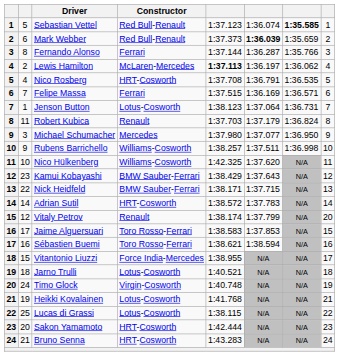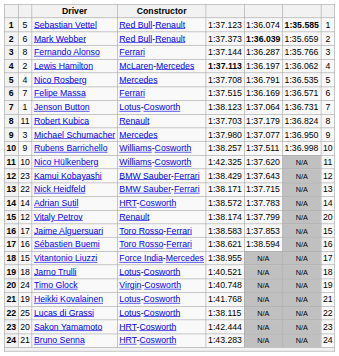 <table class="wikitable sortable" style="font-size: 85%">
 <tr>
 <th scope="col"></th>
 <th scope="col"></th>
 <th scope="col">Driver</th>
 <th scope="col">Constructor</th>
 <th scope="col"></th>
 <th scope="col"></th>
 <th scope="col"></th>
 <th scope="col"></th>
 </tr>
 <tr>
 <th scope="row">1</th>
 <td align="center">5</td>
 <td data-sort-value="VET"> <a href='#'>Sebastian Vettel</a></td>
 <td><a href='#'>Red Bull</a>-<a href='#'>Renault</a></td>
 <td>1:37.123</td>
 <td>1:36.074</td>
 <td><strong>1:35.585</strong></td>
 <td align="center">1</td>
 </tr>
 <tr>
 <th scope="row">2</th>
 <td align="center">6</td>
 <td data-sort-value="WEB"> <a href='#'>Mark Webber</a></td>
 <td><a href='#'>Red Bull</a>-<a href='#'>Renault</a></td>
 <td>1:37.373</td>
 <td><strong>1:36.039</strong></td>
 <td>1:35.659</td>
 <td align="center">2</td>
 </tr>
 <tr>
 <th scope="row">3</th>
 <td align="center">8</td>
 <td data-sort-value="ALO"> <a href='#'>Fernando Alonso</a></td>
 <td><a href='#'>Ferrari</a></td>
 <td>1:37.144</td>
 <td>1:36.287</td>
 <td>1:35.766</td>
 <td align="center">3</td>
 </tr>
 <tr>
 <th scope="row">4</th>
 <td align="center">2</td>
 <td data-sort-value="HAM"> <a href='#'>Lewis Hamilton</a></td>
 <td><a href='#'>McLaren</a>-<a href='#'>Mercedes</a></td>
 <td><strong>1:37.113</strong></td>
 <td>1:36.197</td>
 <td>1:36.062</td>
 <td align="center">4</td>
 </tr>
 <tr>
 <th scope="row">5</th>
 <td align="center">4</td>
 <td data-sort-value="ROS"> <a href='#'>Nico Rosberg</a></td>
-<td><a href='#'>HRT</a>-<a href='#'>Cosworth</a></td>
+<td><a href='#'>Mercedes</a></td>
 <td>1:37.708</td>
 <td>1:36.791</td>
 <td>1:36.535</td>
 <td align="center">5</td>
 </tr>
 <tr>
 <th scope="row">6</th>
 <td align="center">7</td>
 <td data-sort-value="MAS"> <a href='#'>Felipe Massa</a></td>
 <td><a href='#'>Ferrari</a></td>
 <td>1:37.515</td>
 <td>1:36.169</td>
 <td>1:36.571</td>
 <td align="center">6</td>
 </tr>
 <tr>
 <th scope="row">7</th>
 <td align="center">1</td>
 <td data-sort-value="BUT"> <a href='#'>Jenson Button</a></td>
 <td><a href='#'>Lotus</a>-<a href='#'>Cosworth</a></td>
 <td>1:38.123</td>
 <td>1:37.064</td>
 <td>1:36.731</td>
 <td align="center">7</td>
 </tr>
 <tr>
 <th scope="row">8</th>
 <td align="center">11</td>
 <td data-sort-value="KUB"> <a href='#'>Robert Kubica</a></td>
 <td><a href='#'>Renault</a></td>
 <td>1:37.703</td>
 <td>1:37.179</td>
 <td>1:36.824</td>
 <td align="center">8</td>
 </tr>
 <tr>
 <th scope="row">9</th>
 <td align="center">3</td>
 <td data-sort-value="SCH"> <a href='#'>Michael Schumacher</a></td>
 <td><a href='#'>Mercedes</a></td>
 <td>1:37.980</td>
 <td>1:37.077</td>
 <td>1:36.950</td>
 <td align="center">9</td>
 </tr>
 <tr>
 <th scope="row">10</th>
 <td align="center">9</td>
 <td data-sort-value="BAR"> <a href='#'>Rubens Barrichello</a></td>
 <td><a href='#'>Williams</a>-<a href='#'>Cosworth</a></td>
 <td>1:38.257</td>
 <td>1:37.511</td>
 <td>1:36.998</td>
 <td align="center">10</td>
 </tr>
 <tr>
 <th scope="row">11</th>
 <td align="center">10</td>
 <td data-sort-value="HUL"> <a href='#'>Nico Hülkenberg</a></td>
 <td><a href='#'>Williams</a>-<a href='#'>Cosworth</a></td>
 <td>1:42.325</td>
 <td>1:37.620</td>
 <td style="background: silver" align="center" data-sort-value="11"><small>N/A</small></td>
 <td align="center">11</td>
 </tr>
 <tr>
 <th scope="row">12</th>
 <td align="center">23</td>
 <td data-sort-value="KOB"> <a href='#'>Kamui Kobayashi</a></td>
 <td><a href='#'>BMW Sauber</a>-<a href='#'>Ferrari</a></td>
 <td>1:38.429</td>
 <td>1:37.643</td>
 <td style="background: silver" align="center" data-sort-value="12"><small>N/A</small></td>
 <td align="center">12</td>
 </tr>
 <tr>
 <th scope="row">13</th>
 <td align="center">22</td>
 <td data-sort-value="HEI"> <a href='#'>Nick Heidfeld</a></td>
 <td><a href='#'>BMW Sauber</a>-<a href='#'>Ferrari</a></td>
 <td>1:38.171</td>
 <td>1:37.715</td>
 <td style="background: silver" align="center" data-sort-value="13"><small>N/A</small></td>
 <td align="center">13</td>
 </tr>
 <tr>
 <th scope="row">14</th>
 <td align="center">14</td>
 <td data-sort-value="SUT"> <a href='#'>Adrian Sutil</a></td>
 <td><a href='#'>HRT</a>-<a href='#'>Cosworth</a></td>
 <td>1:38.572</td>
 <td>1:37.783</td>
 <td style="background: silver" align="center" data-sort-value="14"><small>N/A</small></td>
 <td align="center">14</td>
 </tr>
 <tr>
 <th scope="row">15</th>
 <td align="center">12</td>
 <td data-sort-value="PET"> <a href='#'>Vitaly Petrov</a></td>
 <td><a href='#'>Renault</a></td>
 <td>1:38.174</td>
 <td>1:37.799</td>
 <td style="background: silver" align="center" data-sort-value="15"><small>N/A</small></td>
 <td align="center">20</td>
 </tr>
 <tr>
 <th scope="row">16</th>
 <td align="center">17</td>
 <td data-sort-value="ALG"> <a href='#'>Jaime Alguersuari</a></td>
 <td><a href='#'>Toro Rosso</a>-<a href='#'>Ferrari</a></td>
 <td>1:38.583</td>
 <td>1:37.853</td>
 <td style="background: silver" align="center" data-sort-value="16"><small>N/A</small></td>
 <td align="center">15</td>
 </tr>
 <tr>
 <th scope="row">17</th>
 <td align="center">16</td>
 <td data-sort-value="BUE"> <a href='#'>Sébastien Buemi</a></td>
 <td><a href='#'>Toro Rosso</a>-<a href='#'>Ferrari</a></td>
 <td>1:38.621</td>
 <td>1:38.594</td>
 <td style="background: silver" align="center" data-sort-value="17"><small>N/A</small></td>
 <td align="center">16</td>
 </tr>
 <tr>
 <th scope="row">18</th>
 <td align="center">15</td>
 <td data-sort-value="LIU"> <a href='#'>Vitantonio Liuzzi</a></td>
 <td><a href='#'>Force India</a>-<a href='#'>Mercedes</a></td>
 <td>1:38.955</td>
 <td style="background: silver" align="center" data-sort-value="18"><small>N/A</small></td>
 <td style="background: silver" align="center" data-sort-value="18"><small>N/A</small></td>
 <td align="center">17</td>
 </tr>
 <tr>
 <th scope="row">19</th>
 <td align="center">18</td>
 <td data-sort-value="TRU"> <a href='#'>Jarno Trulli</a></td>
 <td><a href='#'>Lotus</a>-<a href='#'>Cosworth</a></td>
 <td>1:40.521</td>
 <td style="background: silver" align="center" data-sort-value="19"><small>N/A</small></td>
 <td style="background: silver" align="center" data-sort-value="19"><small>N/A</small></td>
 <td align="center">18</td>
 </tr>
 <tr>
 <th scope="row">20</th>
 <td align="center">24</td>
 <td data-sort-value="GLO"> <a href='#'>Timo Glock</a></td>
 <td><a href='#'>Virgin</a>-<a href='#'>Cosworth</a></td>
 <td>1:40.748</td>
 <td style="background: silver" align="center" data-sort-value="20"><small>N/A</small></td>
 <td style="background: silver" align="center" data-sort-value="20"><small>N/A</small></td>
 <td align="center">19</td>
 </tr>
 <tr>
 <th scope="row">21</th>
 <td align="center">19</td>
 <td data-sort-value="KOV"> <a href='#'>Heikki Kovalainen</a></td>
 <td><a href='#'>Lotus</a>-<a href='#'>Cosworth</a></td>
 <td>1:41.768</td>
 <td style="background: silver" align="center" data-sort-value="21"><small>N/A</small></td>
 <td style="background: silver" align="center" data-sort-value="21"><small>N/A</small></td>
 <td align="center">21</td>
 </tr>
 <tr>
 <th scope="row">22</th>
 <td align="center">25</td>
 <td data-sort-value="DIG"> <a href='#'>Lucas di Grassi</a></td>
 <td><a href='#'>Lotus</a>-<a href='#'>Cosworth</a></td>
 <td>1:38.115</td>
 <td style="background: silver" align="center" data-sort-value="22"><small>N/A</small></td>
 <td style="background: silver" align="center" data-sort-value="22"><small>N/A</small></td>
 <td align="center">22</td>
 </tr>
 <tr>
 <th scope="row">23</th>
 <td align="center">20</td>
 <td data-sort-value="YAM"> <a href='#'>Sakon Yamamoto</a></td>
 <td><a href='#'>HRT</a>-<a href='#'>Cosworth</a></td>
 <td>1:42.444</td>
 <td style="background: silver" align="center" data-sort-value="23"><small>N/A</small></td>
 <td style="background: silver" align="center" data-sort-value="23"><small>N/A</small></td>
 <td align="center">23</td>
 </tr>
 <tr>
 <th scope="row">24</th>
 <td align="center">21</td>
 <td data-sort-value="SEN"> <a href='#'>Bruno Senna</a></td>
 <td><a href='#'>HRT</a>-<a href='#'>Cosworth</a></td>
 <td>1:43.283</td>
 <td style="background: silver" align="center" data-sort-value="24"><small>N/A</small></td>
 <td style="background: silver" align="center" data-sort-value="24"><small>N/A</small></td>
 <td align="center">24</td>
 </tr>
 <tr class="sortbottom">
 <th colspan="8"></th>
 </tr>
 </table>
